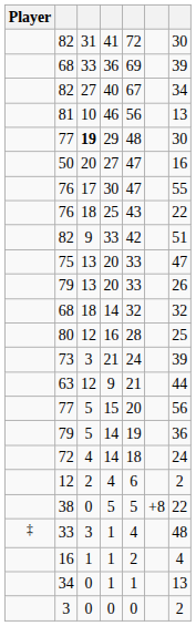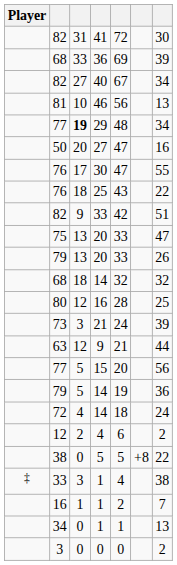 <table class="wikitable sortable" style="text-align:center;">
 <tr>
 <th>Player</th>
 <th></th>
 <th></th>
 <th></th>
 <th></th>
 <th data-sort-type="number"></th>
 <th></th>
 </tr>
 <tr>
 <td></td>
 <td>82</td>
 <td>31</td>
 <td>41</td>
 <td>72</td>
 <td></td>
 <td>30</td>
 </tr>
 <tr>
 <td></td>
 <td>68</td>
 <td>33</td>
 <td>36</td>
 <td>69</td>
 <td></td>
 <td>39</td>
 </tr>
 <tr>
 <td></td>
 <td>82</td>
 <td>27</td>
 <td>40</td>
 <td>67</td>
 <td></td>
 <td>34</td>
 </tr>
 <tr>
 <td></td>
 <td>81</td>
 <td>10</td>
 <td>46</td>
 <td>56</td>
 <td></td>
 <td>13</td>
 </tr>
 <tr>
 <td></td>
 <td>77</td>
 <td><strong>19</strong></td>
 <td>29</td>
 <td>48</td>
 <td></td>
-<td>30</td>
+<td>34</td>
 </tr>
 <tr>
 <td></td>
 <td>50</td>
 <td>20</td>
 <td>27</td>
 <td>47</td>
 <td></td>
 <td>16</td>
 </tr>
 <tr>
 <td></td>
 <td>76</td>
 <td>17</td>
 <td>30</td>
 <td>47</td>
 <td></td>
 <td>55</td>
 </tr>
 <tr>
 <td></td>
 <td>76</td>
 <td>18</td>
 <td>25</td>
 <td>43</td>
 <td></td>
 <td>22</td>
 </tr>
 <tr>
 <td></td>
 <td>82</td>
 <td>9</td>
 <td>33</td>
 <td>42</td>
 <td></td>
 <td>51</td>
 </tr>
 <tr>
 <td></td>
 <td>75</td>
 <td>13</td>
 <td>20</td>
 <td>33</td>
 <td></td>
 <td>47</td>
 </tr>
 <tr>
 <td></td>
 <td>79</td>
 <td>13</td>
 <td>20</td>
 <td>33</td>
 <td></td>
 <td>26</td>
 </tr>
 <tr>
 <td></td>
 <td>68</td>
 <td>18</td>
 <td>14</td>
 <td>32</td>
 <td></td>
 <td>32</td>
 </tr>
 <tr>
 <td></td>
 <td>80</td>
 <td>12</td>
 <td>16</td>
 <td>28</td>
 <td></td>
 <td>25</td>
 </tr>
 <tr>
 <td></td>
 <td>73</td>
 <td>3</td>
 <td>21</td>
 <td>24</td>
 <td></td>
 <td>39</td>
 </tr>
 <tr>
 <td></td>
 <td>63</td>
 <td>12</td>
 <td>9</td>
 <td>21</td>
 <td></td>
 <td>44</td>
 </tr>
 <tr>
 <td></td>
 <td>77</td>
 <td>5</td>
 <td>15</td>
 <td>20</td>
 <td></td>
 <td>56</td>
 </tr>
 <tr>
 <td></td>
 <td>79</td>
 <td>5</td>
 <td>14</td>
 <td>19</td>
 <td></td>
 <td>36</td>
 </tr>
 <tr>
 <td></td>
 <td>72</td>
 <td>4</td>
 <td>14</td>
 <td>18</td>
 <td></td>
 <td>24</td>
 </tr>
 <tr>
 <td></td>
 <td>12</td>
 <td>2</td>
 <td>4</td>
 <td>6</td>
 <td></td>
 <td>2</td>
 </tr>
 <tr>
 <td></td>
 <td>38</td>
 <td>0</td>
 <td>5</td>
 <td>5</td>
 <td>+8</td>
 <td>22</td>
 </tr>
 <tr>
 <td><sup>‡</sup></td>
 <td>33</td>
 <td>3</td>
 <td>1</td>
 <td>4</td>
 <td></td>
-<td>48</td>
+<td>38</td>
 </tr>
 <tr>
 <td></td>
 <td>16</td>
 <td>1</td>
 <td>1</td>
 <td>2</td>
 <td></td>
-<td>4</td>
+<td>7</td>
 </tr>
 <tr>
 <td></td>
 <td>34</td>
 <td>0</td>
 <td>1</td>
 <td>1</td>
 <td></td>
 <td>13</td>
 </tr>
 <tr>
 <td></td>
 <td>3</td>
 <td>0</td>
 <td>0</td>
 <td>0</td>
 <td></td>
 <td>2</td>
 </tr>
 </table>
